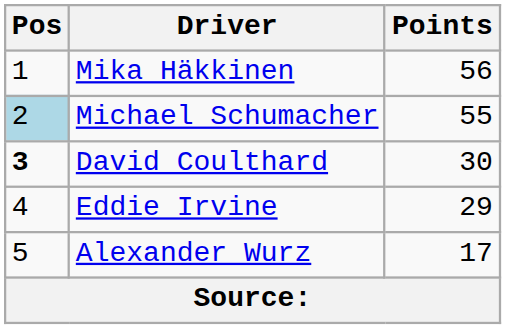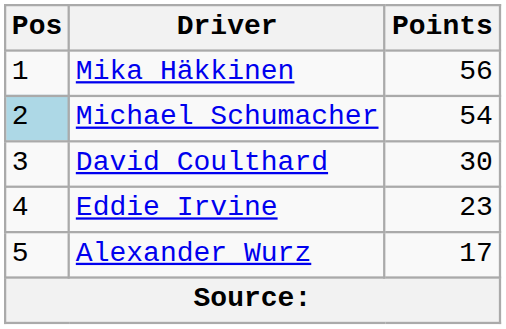 <table class="wikitable" style="font-size: 95%;">
 <tr>
 <th>Pos</th>
 <th>Driver</th>
 <th>Points</th>
 </tr>
 <tr>
 <td>1</td>
 <td> <a href='#'>Mika Häkkinen</a></td>
 <td align="right">56</td>
 </tr>
 <tr>
 <td style="background: lightblue;">2</td>
 <td> <a href='#'>Michael Schumacher</a></td>
-<td align="right">55</td>
+<td align="right">54</td>
 </tr>
 <tr>
-<td><strong>3</strong></td>
+<td>3</td>
 <td> <a href='#'>David Coulthard</a></td>
 <td align="right">30</td>
 </tr>
 <tr>
 <td>4</td>
 <td> <a href='#'>Eddie Irvine</a></td>
-<td align="right">29</td>
+<td align="right">23</td>
 </tr>
 <tr>
 <td>5</td>
 <td> <a href='#'>Alexander Wurz</a></td>
 <td align="right">17</td>
 </tr>
 <tr>
 <th colspan=4>Source:</th>
 </tr>
 </table>
